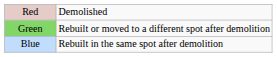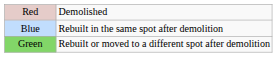 <table class="wikitable">
 <tr>
 <td width="75px" bgcolor="#E5CCC9" align="center">Red</td>
 <td>Demolished</td>
 </tr>
 <tr>
+<td width="75px" bgcolor="#C1DDFD" align="center">Blue</td>
+<td>Rebuilt in the same spot after demolition</td>
+</tr>
+<tr>
 <td width="75px" bgcolor="#82D668" align="center">Green</td>
 <td>Rebuilt or moved to a different spot after demolition</td>
 </tr>
-<tr>
-<td width="75px" bgcolor="#C1DDFD" align="center">Blue</td>
-<td>Rebuilt in the same spot after demolition</td>
-</tr>
 </table>
